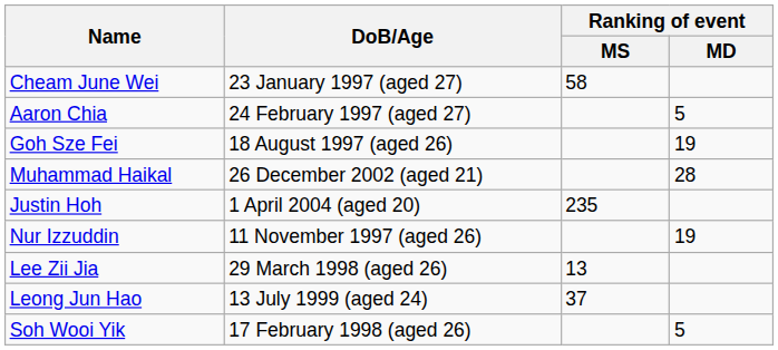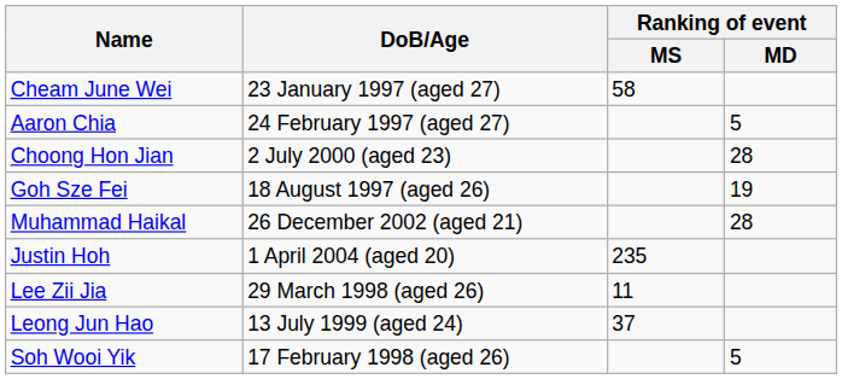 <table class="wikitable" style="width:600px; font-size:95%;">
 <tr>
 <th rowspan="2" align="left">Name</th>
 <th rowspan="2" align="left">DoB/Age</th>
 <th colspan="2" align="center">Ranking of event</th>
 </tr>
 <tr>
 <th align="center">MS</th>
 <th align="center">MD</th>
 </tr>
 <tr>
 <td align="left"><a href='#'>Cheam June Wei</a></td>
 <td align="left">23 January 1997 (aged 27)</td>
 <td>58</td>
 <td></td>
 </tr>
 <tr>
 <td align="left"><a href='#'>Aaron Chia</a></td>
 <td align="left">24 February 1997 (aged 27)</td>
 <td></td>
 <td>5</td>
 </tr>
 <tr>
+<td align="left"><a href='#'>Choong Hon Jian</a></td>
+<td align="left">2 July 2000 (aged 23)</td>
+<td></td>
+<td>28</td>
+</tr>
+<tr>
 <td align="left"><a href='#'>Goh Sze Fei</a></td>
 <td align="left">18 August 1997 (aged 26)</td>
 <td></td>
 <td>19</td>
 </tr>
 <tr>
 <td align="left"><a href='#'>Muhammad Haikal</a></td>
 <td align="left">26 December 2002 (aged 21)</td>
 <td></td>
 <td>28</td>
 </tr>
 <tr>
 <td align="left"><a href='#'>Justin Hoh</a></td>
 <td align="left">1 April 2004 (aged 20)</td>
 <td>235</td>
 <td></td>
 </tr>
 <tr>
-<td align="left"><a href='#'>Nur Izzuddin</a></td>
-<td align="left">11 November 1997 (aged 26)</td>
-<td></td>
-<td>19</td>
-</tr>
-<tr>
 <td align="left"><a href='#'>Lee Zii Jia</a></td>
 <td align="left">29 March 1998 (aged 26)</td>
-<td>13</td>
+<td>11</td>
 <td></td>
 </tr>
 <tr>
 <td align="left"><a href='#'>Leong Jun Hao</a></td>
 <td align="left">13 July 1999 (aged 24)</td>
 <td>37</td>
 <td></td>
 </tr>
 <tr>
 <td align="left"><a href='#'>Soh Wooi Yik</a></td>
 <td align="left">17 February 1998 (aged 26)</td>
 <td></td>
 <td>5</td>
 </tr>
 </table>
